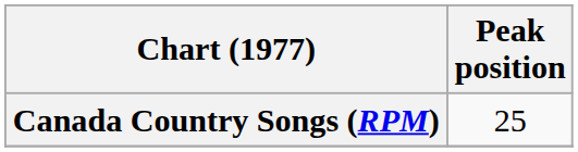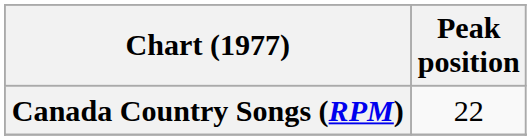 <table class="wikitable sortable plainrowheaders" style="text-align:center">
 <tr>
 <th scope="col">Chart (1977)</th>
 <th scope="col">Peak<br> position</th>
 </tr>
 <tr>
 <th scope="row">Canada Country Songs (<em><a href='#'>RPM</a></em>)</th>
-<td>25</td>
+<td>22</td>
 </tr>
 <tr>
 </tr>
 <tr>
 </tr>
 </table>
